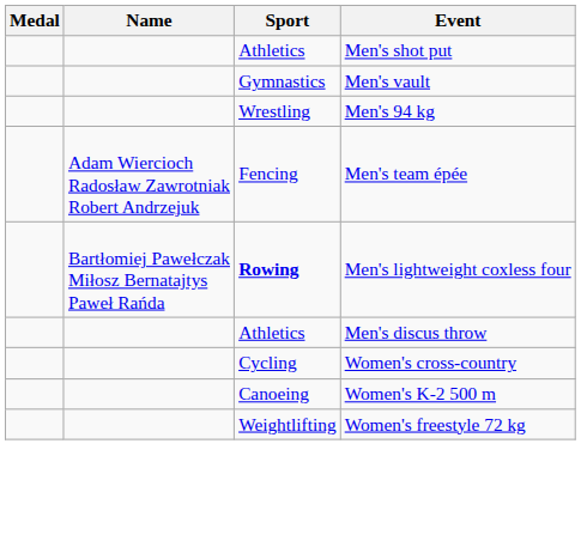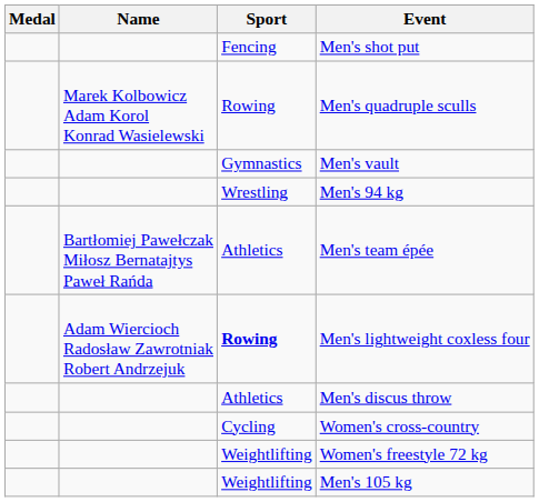 <table class="wikitable sortable" style="font-size:95%">
 <tr>
 <th>Medal</th>
 <th>Name</th>
 <th>Sport</th>
 <th>Event</th>
 </tr>
 <tr>
 <td></td>
 <td></td>
-<td><a href='#'>Athletics</a></td>
+<td><a href='#'>Fencing</a></td>
 <td><a href='#'>Men's shot put</a></td>
+</tr>
+<tr>
+<td></td>
+<td><br><a href='#'>Marek Kolbowicz</a><br><a href='#'>Adam Korol</a><br><a href='#'>Konrad Wasielewski</a></td>
+<td><a href='#'>Rowing</a></td>
+<td><a href='#'>Men's quadruple sculls</a></td>
 </tr>
 <tr>
 <td></td>
 <td></td>
 <td><a href='#'>Gymnastics</a></td>
 <td><a href='#'>Men's vault</a></td>
 </tr>
 <tr>
 <td></td>
 <td></td>
 <td><a href='#'>Wrestling</a></td>
 <td><a href='#'>Men's 94 kg</a></td>
 </tr>
 <tr>
 <td></td>
-<td><br><a href='#'>Adam Wiercioch</a><br><a href='#'>Radosław Zawrotniak</a><br><a href='#'>Robert Andrzejuk</a></td>
-<td><a href='#'>Fencing</a></td>
+<td><br><a href='#'>Bartłomiej Pawełczak</a><br><a href='#'>Miłosz Bernatajtys</a><br><a href='#'>Paweł Rańda</a></td>
+<td><a href='#'>Athletics</a></td>
 <td><a href='#'>Men's team épée</a></td>
 </tr>
 <tr>
 <td></td>
-<td><br><a href='#'>Bartłomiej Pawełczak</a><br><a href='#'>Miłosz Bernatajtys</a><br><a href='#'>Paweł Rańda</a></td>
+<td><br><a href='#'>Adam Wiercioch</a><br><a href='#'>Radosław Zawrotniak</a><br><a href='#'>Robert Andrzejuk</a></td>
 <td><strong><a href='#'>Rowing</a></strong></td>
 <td><a href='#'>Men's lightweight coxless four</a></td>
 </tr>
 <tr>
 <td></td>
 <td></td>
 <td><a href='#'>Athletics</a></td>
 <td><a href='#'>Men's discus throw</a></td>
 </tr>
 <tr>
 <td></td>
 <td></td>
 <td><a href='#'>Cycling</a></td>
 <td><a href='#'>Women's cross-country</a></td>
 </tr>
 <tr>
 <td></td>
-<td><br></td>
-<td><a href='#'>Canoeing</a></td>
-<td><a href='#'>Women's K-2 500 m</a></td>
+<td></td>
+<td><a href='#'>Weightlifting</a></td>
+<td><a href='#'>Women's freestyle 72 kg</a></td>
 </tr>
 <tr>
 <td></td>
 <td></td>
 <td><a href='#'>Weightlifting</a></td>
-<td><a href='#'>Women's freestyle 72 kg</a></td>
+<td><a href='#'>Men's 105 kg</a></td>
 </tr>
 </table>
